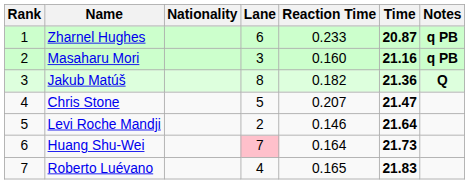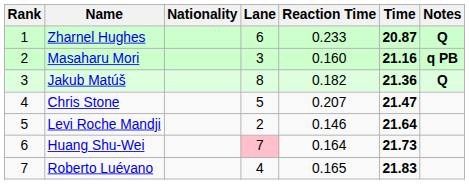 <table class="wikitable sortable" style="text-align:center">
 <tr>
 <th>Rank</th>
 <th>Name</th>
 <th>Nationality</th>
 <th>Lane</th>
 <th>Reaction Time</th>
 <th>Time</th>
 <th>Notes</th>
 </tr>
 <tr bgcolor=ccffcc>
 <td>1</td>
 <td align=left><a href='#'>Zharnel Hughes</a></td>
 <td align=left></td>
 <td>6</td>
 <td>0.233</td>
 <td><strong>20.87</strong></td>
-<td><strong>q PB</strong></td>
+<td><strong>Q</strong></td>
 </tr>
 <tr bgcolor=ccffcc>
 <td>2</td>
 <td align=left><a href='#'>Masaharu Mori</a></td>
 <td align=left></td>
 <td>3</td>
 <td>0.160</td>
 <td><strong>21.16</strong></td>
 <td><strong>q PB</strong></td>
 </tr>
 <tr bgcolor=ddffdd>
 <td>3</td>
 <td align=left><a href='#'>Jakub Matúš</a></td>
 <td align=left></td>
 <td>8</td>
 <td>0.182</td>
 <td><strong>21.36</strong></td>
 <td><strong>Q</strong></td>
 </tr>
 <tr>
 <td>4</td>
 <td align=left><a href='#'>Chris Stone</a></td>
 <td align=left></td>
 <td>5</td>
 <td>0.207</td>
 <td><strong>21.47</strong></td>
 <td></td>
 </tr>
 <tr>
 <td>5</td>
 <td align=left><a href='#'>Levi Roche Mandji</a></td>
 <td align=left></td>
 <td>2</td>
 <td>0.146</td>
 <td><strong>21.64</strong></td>
 <td></td>
 </tr>
 <tr>
 <td>6</td>
 <td align=left><a href='#'>Huang Shu-Wei</a></td>
 <td align=left></td>
 <td style="background: pink;">7</td>
 <td>0.164</td>
 <td><strong>21.73</strong></td>
 <td></td>
 </tr>
 <tr>
 <td>7</td>
 <td align=left><a href='#'>Roberto Luévano</a></td>
 <td align=left></td>
 <td>4</td>
 <td>0.165</td>
 <td><strong>21.83</strong></td>
 <td></td>
 </tr>
 </table>
